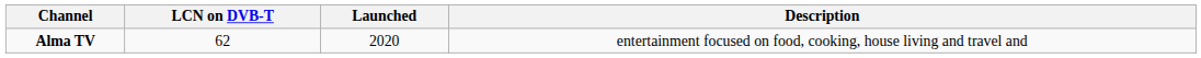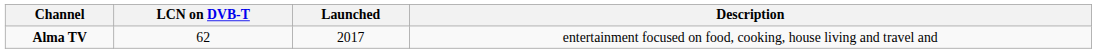 <table class="wikitable" style="width:100%; margin-left:0.5em; margin-bottom:0.5em; text-align:center">
 <tr>
 <th>Channel</th>
 <th>LCN on <a href='#'>DVB-T</a></th>
 <th>Launched</th>
 <th>Description</th>
 </tr>
 <tr>
 <td><strong>Alma TV</strong></td>
 <td>62</td>
-<td>2020</td>
+<td>2017</td>
 <td>entertainment focused on food, cooking, house living and travel and</td>
 </tr>
 </table>
